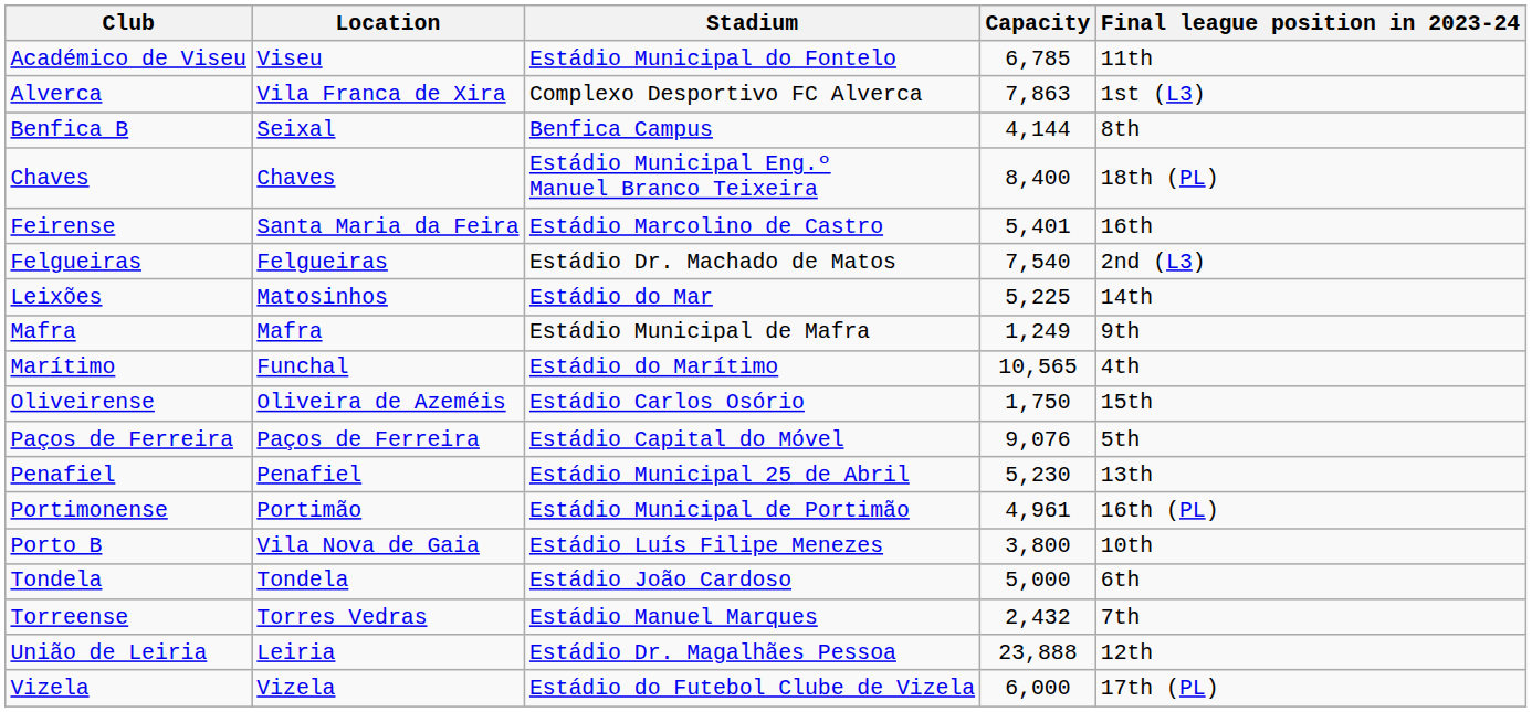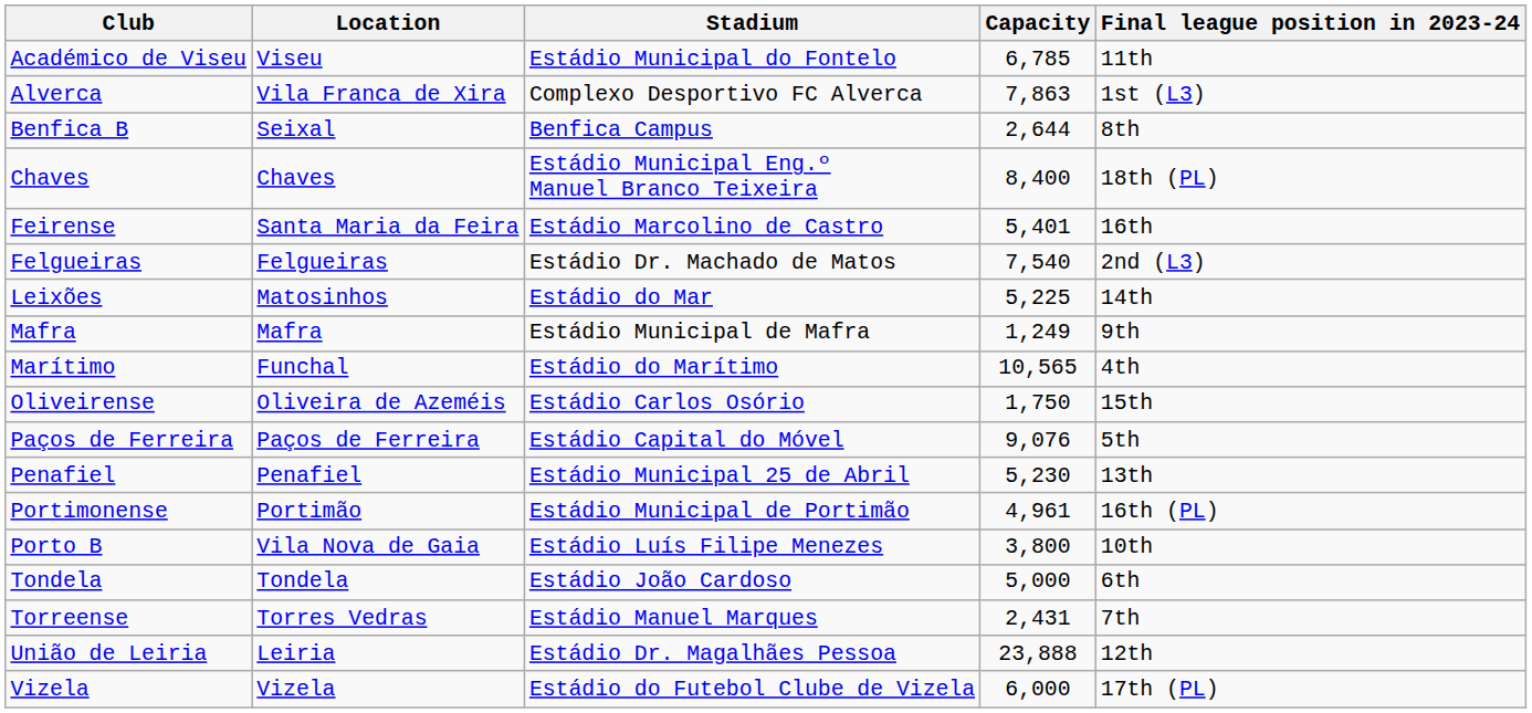 <table class="wikitable sortable">
 <tr>
 <th>Club</th>
 <th>Location</th>
 <th>Stadium</th>
 <th>Capacity</th>
 <th data-sort-type="number">Final league position in 2023-24</th>
 </tr>
 <tr>
 <td><a href='#'>Académico de Viseu</a></td>
 <td><a href='#'>Viseu</a></td>
 <td><a href='#'>Estádio Municipal do Fontelo</a></td>
 <td style="text-align:center;">6,785</td>
 <td>11th</td>
 </tr>
 <tr>
 <td><a href='#'>Alverca</a></td>
 <td><a href='#'>Vila Franca de Xira</a></td>
 <td>Complexo Desportivo FC Alverca</td>
 <td style="text-align:center;">7,863</td>
 <td>1st (<a href='#'>L3</a>)</td>
 </tr>
 <tr>
 <td><a href='#'>Benfica B</a></td>
 <td><a href='#'>Seixal</a></td>
 <td><a href='#'>Benfica Campus</a></td>
-<td style="text-align:center;">4,144</td>
+<td style="text-align:center;">2,644</td>
 <td>8th</td>
 </tr>
 <tr>
 <td><a href='#'>Chaves</a></td>
 <td><a href='#'>Chaves</a></td>
 <td><a href='#'>Estádio Municipal Eng.º<br>Manuel Branco Teixeira</a></td>
 <td style="text-align:center;">8,400</td>
 <td>18th (<a href='#'>PL</a>)</td>
 </tr>
 <tr>
 <td><a href='#'>Feirense</a></td>
 <td><a href='#'>Santa Maria da Feira</a></td>
 <td><a href='#'>Estádio Marcolino de Castro</a></td>
 <td style="text-align:center;">5,401</td>
 <td>16th</td>
 </tr>
 <tr>
 <td><a href='#'>Felgueiras</a></td>
 <td><a href='#'>Felgueiras</a></td>
 <td>Estádio Dr. Machado de Matos</td>
 <td style="text-align:center;">7,540</td>
 <td>2nd (<a href='#'>L3</a>)</td>
 </tr>
 <tr>
 <td><a href='#'>Leixões</a></td>
 <td><a href='#'>Matosinhos</a></td>
 <td><a href='#'>Estádio do Mar</a></td>
 <td style="text-align:center;">5,225</td>
 <td>14th</td>
 </tr>
 <tr>
 <td><a href='#'>Mafra</a></td>
 <td><a href='#'>Mafra</a></td>
 <td>Estádio Municipal de Mafra</td>
 <td style="text-align:center;">1,249</td>
 <td>9th</td>
 </tr>
 <tr>
 <td><a href='#'>Marítimo</a></td>
 <td> <a href='#'>Funchal</a></td>
 <td><a href='#'>Estádio do Marítimo</a></td>
 <td style="text-align:center;">10,565</td>
 <td>4th</td>
 </tr>
 <tr>
 <td><a href='#'>Oliveirense</a></td>
 <td><a href='#'>Oliveira de Azeméis</a></td>
 <td><a href='#'>Estádio Carlos Osório</a></td>
 <td style="text-align:center;">1,750</td>
 <td>15th</td>
 </tr>
 <tr>
 <td><a href='#'>Paços de Ferreira</a></td>
 <td><a href='#'>Paços de Ferreira</a></td>
 <td><a href='#'>Estádio Capital do Móvel</a></td>
 <td style="text-align:center;">9,076</td>
 <td>5th</td>
 </tr>
 <tr>
 <td><a href='#'>Penafiel</a></td>
 <td><a href='#'>Penafiel</a></td>
 <td><a href='#'>Estádio Municipal 25 de Abril</a></td>
 <td style="text-align:center;">5,230</td>
 <td>13th</td>
 </tr>
 <tr>
 <td><a href='#'>Portimonense</a></td>
 <td><a href='#'>Portimão</a></td>
 <td><a href='#'>Estádio Municipal de Portimão</a></td>
 <td style="text-align:center;">4,961</td>
 <td>16th (<a href='#'>PL</a>)</td>
 </tr>
 <tr>
 <td><a href='#'>Porto B</a></td>
 <td><a href='#'>Vila Nova de Gaia</a></td>
 <td><a href='#'>Estádio Luís Filipe Menezes</a></td>
 <td style="text-align:center;">3,800</td>
 <td>10th</td>
 </tr>
 <tr>
 <td><a href='#'>Tondela</a></td>
 <td><a href='#'>Tondela</a></td>
 <td><a href='#'>Estádio João Cardoso</a></td>
 <td style="text-align:center;">5,000</td>
 <td>6th</td>
 </tr>
 <tr>
 <td><a href='#'>Torreense</a></td>
 <td><a href='#'>Torres Vedras</a></td>
 <td><a href='#'>Estádio Manuel Marques</a></td>
-<td style="text-align:center;">2,432</td>
+<td style="text-align:center;">2,431</td>
 <td>7th</td>
 </tr>
 <tr>
 <td><a href='#'>União de Leiria</a></td>
 <td><a href='#'>Leiria</a></td>
 <td><a href='#'>Estádio Dr. Magalhães Pessoa</a></td>
 <td style="text-align:center;">23,888</td>
 <td>12th</td>
 </tr>
 <tr>
 <td><a href='#'>Vizela</a></td>
 <td><a href='#'>Vizela</a></td>
 <td><a href='#'>Estádio do Futebol Clube de Vizela</a></td>
 <td style="text-align:center;">6,000</td>
 <td>17th (<a href='#'>PL</a>)</td>
 </tr>
 </table>
